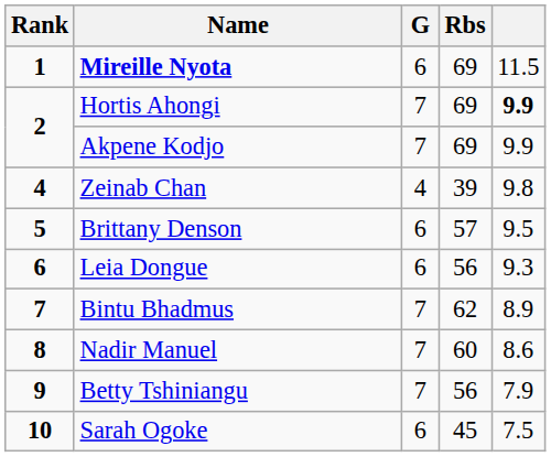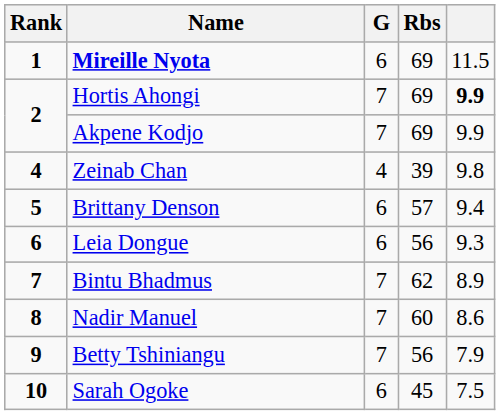 <table class="wikitable" style="text-align:center; font-size:90%;">
 <tr>
 <th width=10px>Rank</th>
 <th width=185px>Name</th>
 <th width=15px>G</th>
 <th width=10px>Rbs</th>
 <th width=10px></th>
 </tr>
 <tr>
 <td><strong>1</strong></td>
 <td align=left> <strong><a href='#'>Mireille Nyota</a></strong></td>
 <td>6</td>
 <td>69</td>
 <td>11.5</td>
 </tr>
 <tr>
 <td rowspan=2><strong>2</strong></td>
 <td align=left> <a href='#'>Hortis Ahongi</a></td>
 <td>7</td>
 <td>69</td>
 <td><strong>9.9</strong></td>
 </tr>
 <tr>
 <td align=left> <a href='#'>Akpene Kodjo</a></td>
 <td>7</td>
 <td>69</td>
 <td>9.9</td>
 </tr>
 <tr>
 <td><strong>4</strong></td>
 <td align=left> <a href='#'>Zeinab Chan</a></td>
 <td>4</td>
 <td>39</td>
 <td>9.8</td>
 </tr>
 <tr>
 <td><strong>5</strong></td>
 <td align=left> <a href='#'>Brittany Denson</a></td>
 <td>6</td>
 <td>57</td>
-<td>9.5</td>
+<td>9.4</td>
 </tr>
 <tr>
 <td><strong>6</strong></td>
 <td align=left> <a href='#'>Leia Dongue</a></td>
 <td>6</td>
 <td>56</td>
 <td>9.3</td>
 </tr>
 <tr>
 <td><strong>7</strong></td>
 <td align=left> <a href='#'>Bintu Bhadmus</a></td>
 <td>7</td>
 <td>62</td>
 <td>8.9</td>
 </tr>
 <tr>
 <td><strong>8</strong></td>
 <td align=left> <a href='#'>Nadir Manuel</a></td>
 <td>7</td>
 <td>60</td>
 <td>8.6</td>
 </tr>
 <tr>
 <td><strong>9</strong></td>
 <td align=left> <a href='#'>Betty Tshiniangu</a></td>
 <td>7</td>
 <td>56</td>
 <td>7.9</td>
 </tr>
 <tr>
 <td><strong>10</strong></td>
 <td align=left> <a href='#'>Sarah Ogoke</a></td>
 <td>6</td>
 <td>45</td>
 <td>7.5</td>
 </tr>
 </table>
